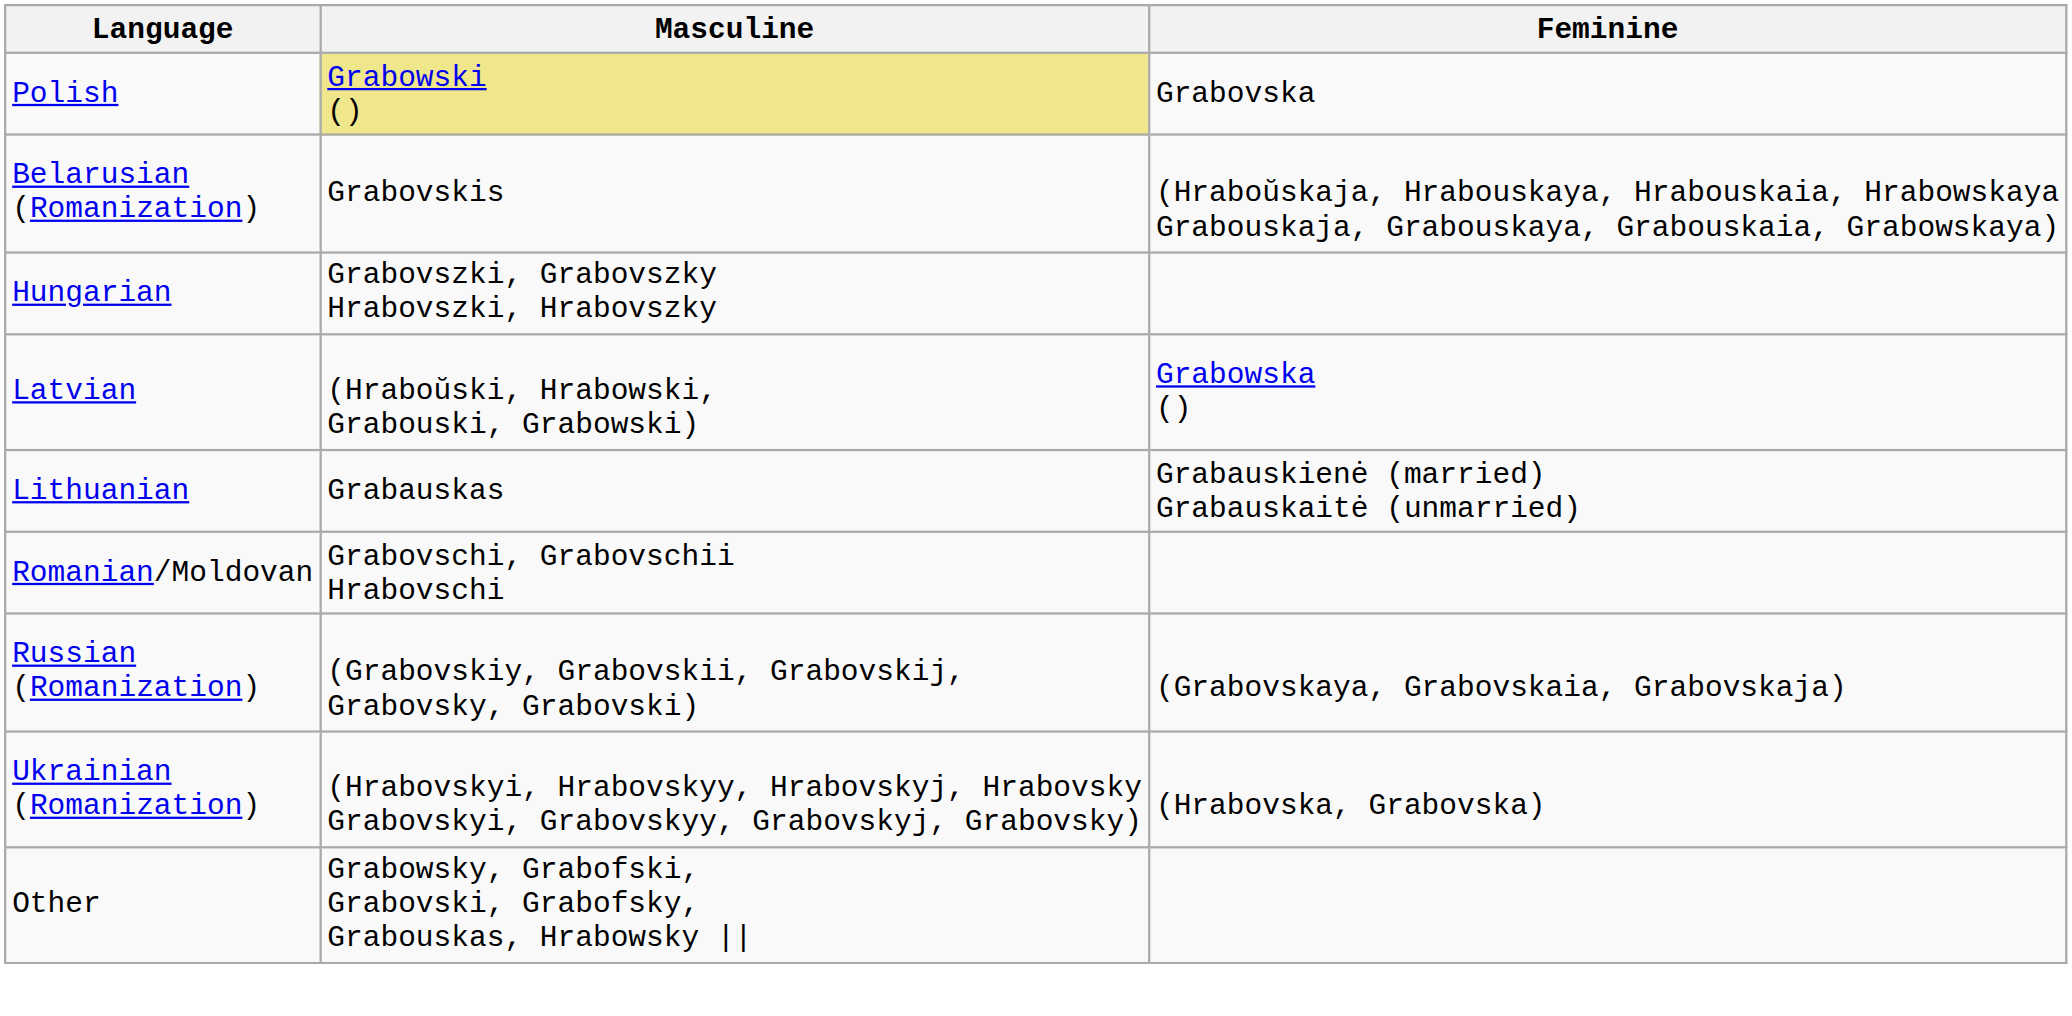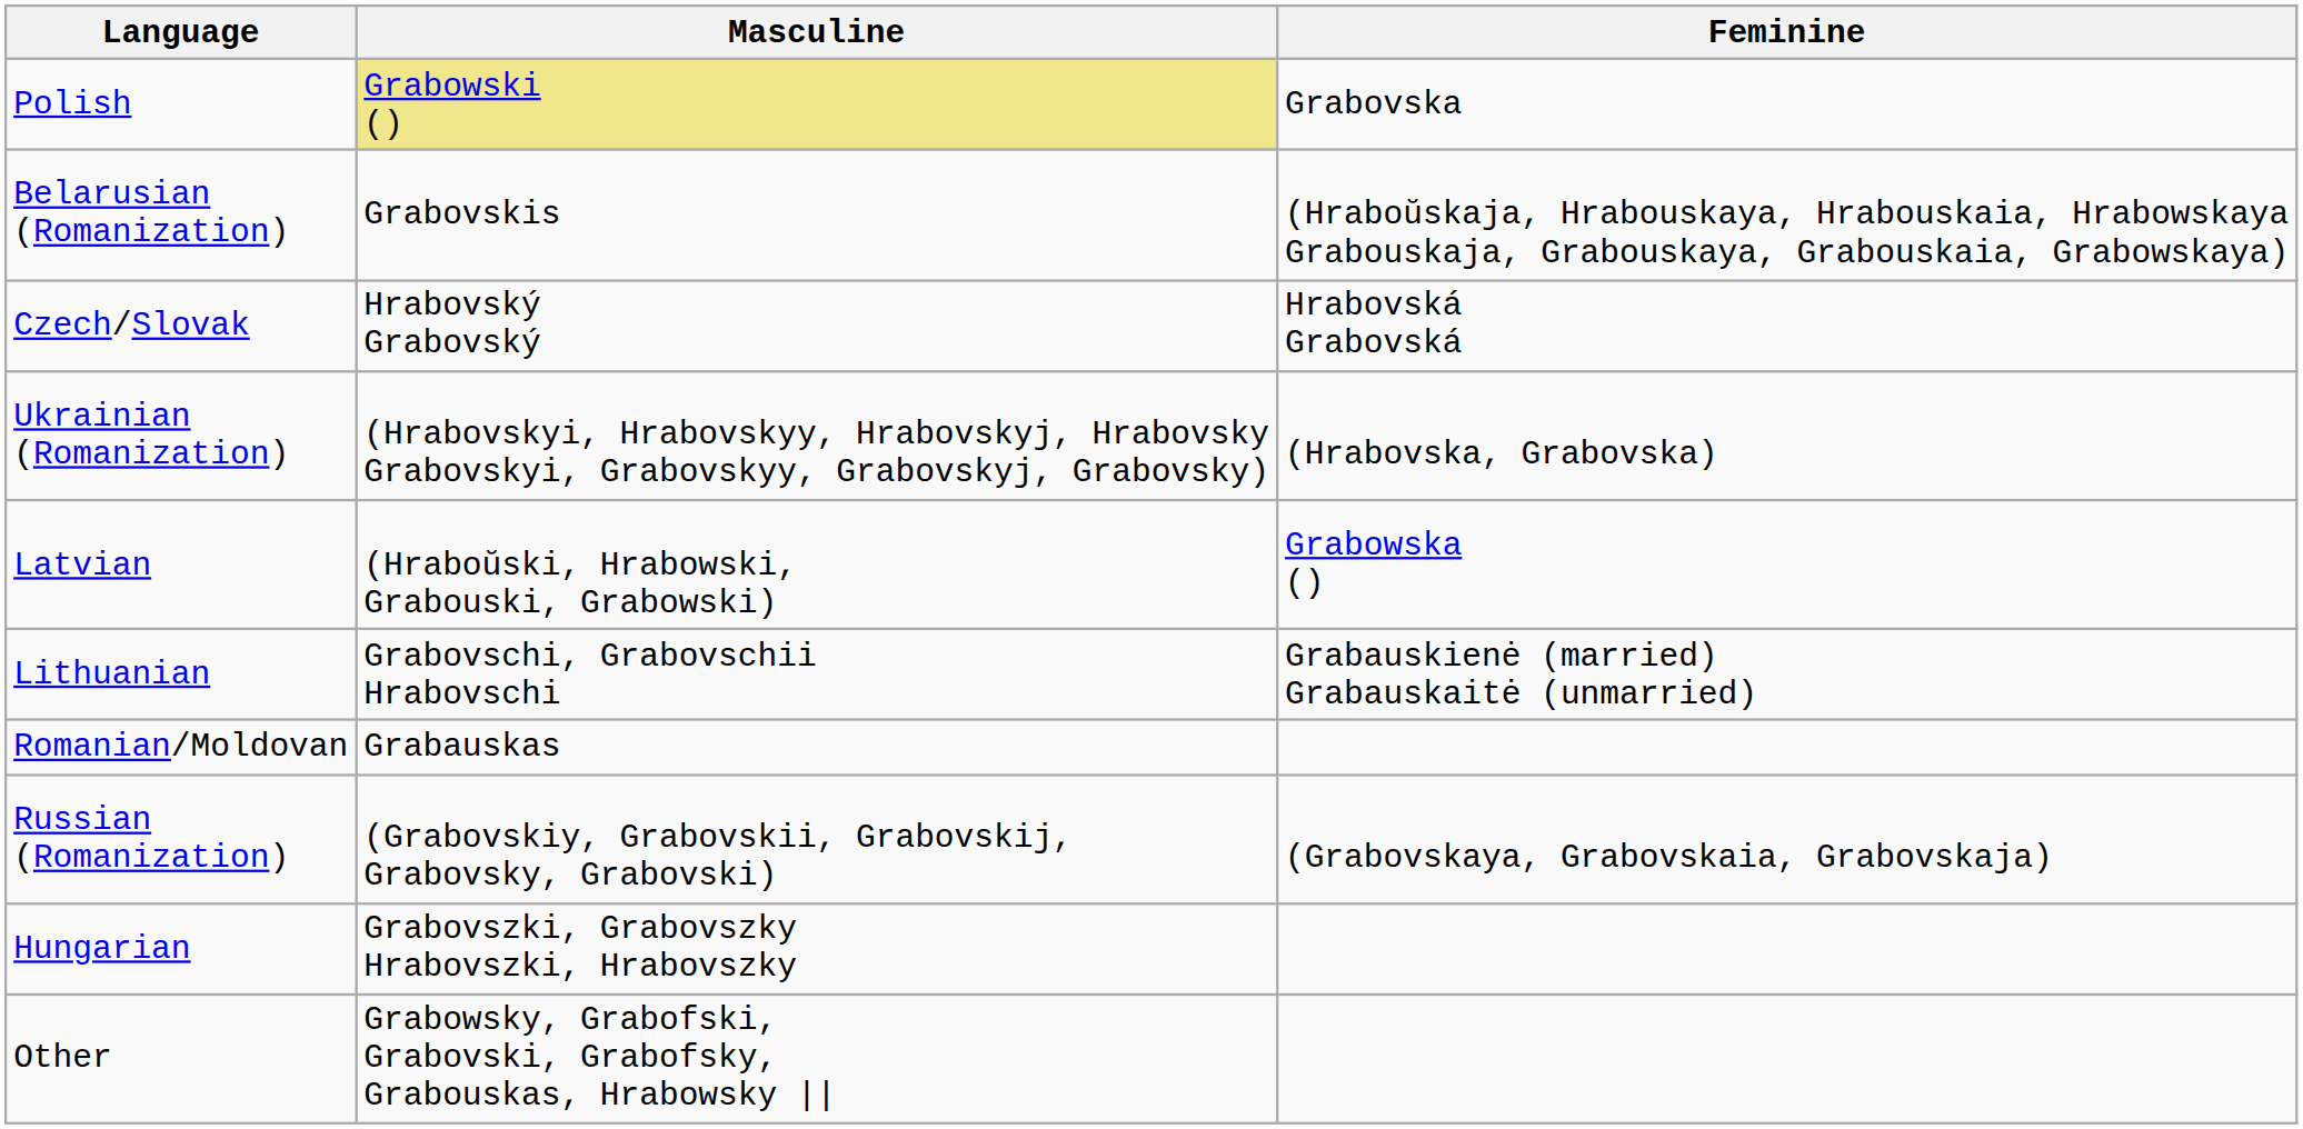 <table class="wikitable">
 <tr>
 <th>Language</th>
 <th>Masculine</th>
 <th>Feminine</th>
 </tr>
 <tr>
 <td><a href='#'>Polish</a></td>
 <td style="background: khaki;"><a href='#'>Grabowski</a> <br>()</td>
 <td>Grabovska</td>
 </tr>
 <tr>
 <td><a href='#'>Belarusian</a> <br>(<a href='#'>Romanization</a>)</td>
 <td>Grabovskis</td>
 <td><br> (Hraboŭskaja, Hrabouskaya, Hrabouskaia, Hrabowskaya <br>Grabouskaja, Grabouskaya, Grabouskaia, Grabowskaya)</td>
 </tr>
 <tr>
-<td><a href='#'>Hungarian</a></td>
-<td>Grabovszki, Grabovszky <br>Hrabovszki, Hrabovszky</td>
-<td></td>
+<td><a href='#'>Czech</a>/<a href='#'>Slovak</a></td>
+<td>Hrabovský <br>Grabovský</td>
+<td>Hrabovská <br>Grabovská</td>
+</tr>
+<tr>
+<td><a href='#'>Ukrainian</a> <br>(<a href='#'>Romanization</a>)</td>
+<td><br> (Hrabovskyi, Hrabovskyy, Hrabovskyj, Hrabovsky <br>Grabovskyi, Grabovskyy, Grabovskyj, Grabovsky)</td>
+<td><br> (Hrabovska, Grabovska)</td>
 </tr>
 <tr>
 <td><a href='#'>Latvian</a></td>
 <td><br>(Hraboŭski, Hrabowski,<br> Grabouski, Grabowski)</td>
 <td><a href='#'>Grabowska</a> <br>()</td>
 </tr>
 <tr>
 <td><a href='#'>Lithuanian</a></td>
-<td>Grabauskas</td>
+<td>Grabovschi, Grabovschii <br>Hrabovschi</td>
 <td>Grabauskienė (married)<br> Grabauskaitė (unmarried)</td>
 </tr>
 <tr>
 <td><a href='#'>Romanian</a>/Moldovan</td>
-<td>Grabovschi, Grabovschii <br>Hrabovschi</td>
+<td>Grabauskas</td>
 <td></td>
 </tr>
 <tr>
 <td><a href='#'>Russian</a> <br>(<a href='#'>Romanization</a>)</td>
 <td><br> (Grabovskiy, Grabovskii, Grabovskij,<br> Grabovsky, Grabovski)</td>
 <td><br> (Grabovskaya, Grabovskaia, Grabovskaja)</td>
 </tr>
 <tr>
-<td><a href='#'>Ukrainian</a> <br>(<a href='#'>Romanization</a>)</td>
-<td><br> (Hrabovskyi, Hrabovskyy, Hrabovskyj, Hrabovsky <br>Grabovskyi, Grabovskyy, Grabovskyj, Grabovsky)</td>
-<td><br> (Hrabovska, Grabovska)</td>
+<td><a href='#'>Hungarian</a></td>
+<td>Grabovszki, Grabovszky <br>Hrabovszki, Hrabovszky</td>
+<td></td>
 </tr>
 <tr>
 <td>Other</td>
 <td>Grabowsky, Grabofski,<br>Grabovski, Grabofsky,<br> Grabouskas, Hrabowsky ||</td>
 </tr>
 </table>
